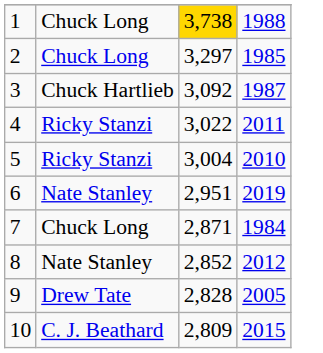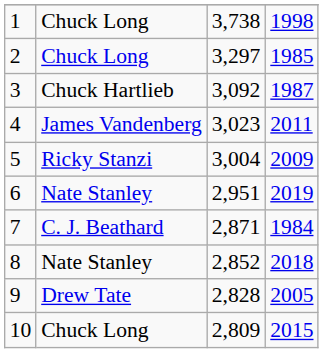 <table class="wikitable">
 <tr>
 </tr>
 <tr>
 <td>1</td>
 <td>Chuck Long</td>
-<td style="background: gold;">3,738</td>
-<td><a href='#'>1988</a></td>
+<td>3,738</td>
+<td><a href='#'>1998</a></td>
 </tr>
 <tr>
 <td>2</td>
 <td><a href='#'>Chuck Long</a></td>
 <td>3,297</td>
 <td><a href='#'>1985</a></td>
 </tr>
 <tr>
 <td>3</td>
 <td>Chuck Hartlieb</td>
 <td>3,092</td>
 <td><a href='#'>1987</a></td>
 </tr>
 <tr>
 <td>4</td>
-<td><a href='#'>Ricky Stanzi</a></td>
-<td>3,022</td>
+<td><a href='#'>James Vandenberg</a></td>
+<td>3,023</td>
 <td><a href='#'>2011</a></td>
 </tr>
 <tr>
 <td>5</td>
 <td><a href='#'>Ricky Stanzi</a></td>
 <td>3,004</td>
-<td><a href='#'>2010</a></td>
+<td><a href='#'>2009</a></td>
 </tr>
 <tr>
 <td>6</td>
 <td><a href='#'>Nate Stanley</a></td>
 <td>2,951</td>
 <td><a href='#'>2019</a></td>
 </tr>
 <tr>
 <td>7</td>
-<td>Chuck Long</td>
+<td><a href='#'>C. J. Beathard</a></td>
 <td>2,871</td>
 <td><a href='#'>1984</a></td>
 </tr>
 <tr>
 <td>8</td>
 <td>Nate Stanley</td>
 <td>2,852</td>
-<td><a href='#'>2012</a></td>
+<td><a href='#'>2018</a></td>
 </tr>
 <tr>
 <td>9</td>
 <td><a href='#'>Drew Tate</a></td>
 <td>2,828</td>
 <td><a href='#'>2005</a></td>
 </tr>
 <tr>
 <td>10</td>
-<td><a href='#'>C. J. Beathard</a></td>
+<td>Chuck Long</td>
 <td>2,809</td>
 <td><a href='#'>2015</a><br></td>
 </tr>
 </table>
